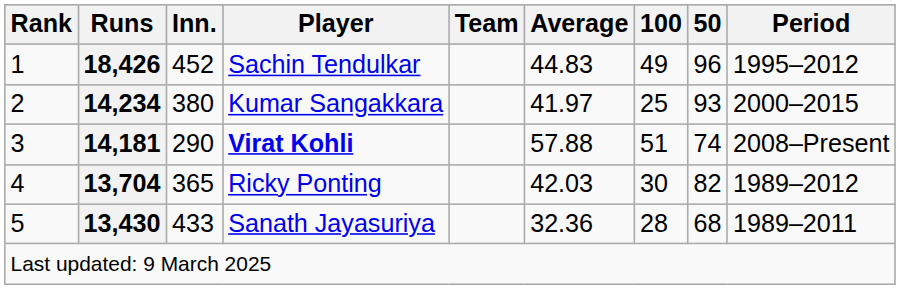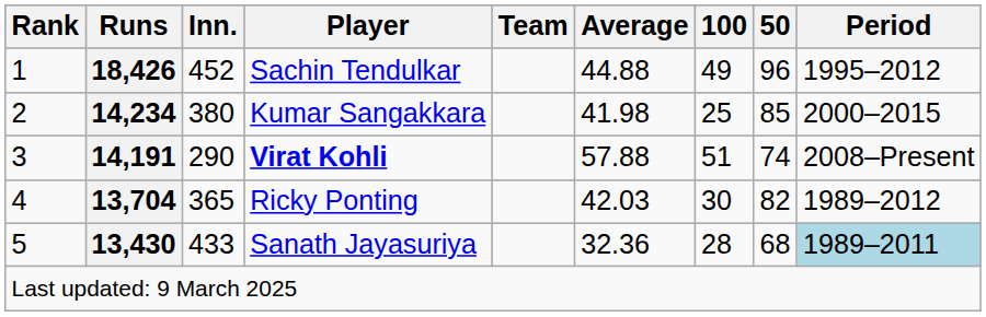 <table class="wikitable plainrowheaders sortable">
 <tr style="background:#9cf;">
 <th>Rank</th>
 <th>Runs</th>
 <th>Inn.</th>
 <th>Player</th>
 <th>Team</th>
 <th>Average</th>
 <th>100</th>
 <th>50</th>
 <th>Period</th>
 </tr>
 <tr>
 <td>1</td>
 <th>18,426</th>
 <td>452</td>
 <td><a href='#'>Sachin Tendulkar</a></td>
 <td></td>
-<td>44.83</td>
+<td>44.88</td>
 <td>49</td>
 <td>96</td>
 <td>1995–2012</td>
 </tr>
 <tr>
 <td>2</td>
 <th>14,234</th>
 <td>380</td>
 <td><a href='#'>Kumar Sangakkara</a></td>
 <td></td>
-<td>41.97</td>
+<td>41.98</td>
 <td>25</td>
-<td>93</td>
+<td>85</td>
 <td>2000–2015</td>
 </tr>
 <tr>
 <td>3</td>
-<th>14,181</th>
+<th>14,191</th>
 <td>290</td>
 <td><strong><a href='#'>Virat Kohli</a></strong></td>
 <td></td>
 <td>57.88</td>
 <td>51</td>
 <td>74</td>
 <td>2008–Present</td>
 </tr>
 <tr>
 <td>4</td>
 <th>13,704</th>
 <td>365</td>
 <td><a href='#'>Ricky Ponting</a></td>
 <td></td>
 <td>42.03</td>
 <td>30</td>
 <td>82</td>
 <td>1989–2012</td>
 </tr>
 <tr>
 <td>5</td>
 <th>13,430</th>
 <td>433</td>
 <td><a href='#'>Sanath Jayasuriya</a></td>
 <td></td>
 <td>32.36</td>
 <td>28</td>
 <td>68</td>
-<td>1989–2011</td>
+<td style="background: lightblue;">1989–2011</td>
 </tr>
 <tr class=sortbottom>
 <td colspan="9"><small>Last updated: 9 March 2025</small></td>
 </tr>
 </table>
